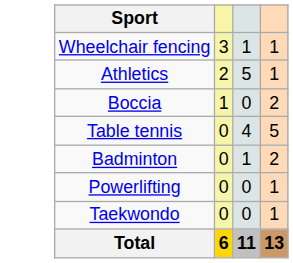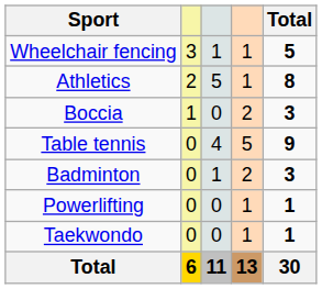 <table class=wikitable style=font-size:85%;float:right;text-align:center>
 <tr>
 <th>Sport</th>
 <td bgcolor=F7F6A8></td>
 <td bgcolor=DCE5E5></td>
 <td bgcolor=FFDAB9></td>
+<th>Total</th>
 </tr>
 <tr>
 <td><a href='#'>Wheelchair fencing</a></td>
 <td style="background:#F7F6A8;">3</td>
 <td style="background:#DCE5E5;">1</td>
 <td style="background:#FFDAB9;">1</td>
+<td><strong>5</strong></td>
 </tr>
 <tr>
 <td><a href='#'>Athletics</a></td>
 <td style="background:#F7F6A8;">2</td>
 <td style="background:#DCE5E5;">5</td>
 <td style="background:#FFDAB9;">1</td>
+<td><strong>8</strong></td>
 </tr>
 <tr>
 <td><a href='#'>Boccia</a></td>
 <td style="background:#F7F6A8;">1</td>
 <td style="background:#DCE5E5;">0</td>
 <td style="background:#FFDAB9;">2</td>
+<td><strong>3</strong></td>
 </tr>
 <tr>
 <td><a href='#'>Table tennis</a></td>
 <td style="background:#F7F6A8;">0</td>
 <td style="background:#DCE5E5;">4</td>
 <td style="background:#FFDAB9;">5</td>
+<td><strong>9</strong></td>
 </tr>
 <tr>
 <td><a href='#'>Badminton</a></td>
 <td style="background:#F7F6A8;">0</td>
 <td style="background:#DCE5E5;">1</td>
 <td style="background:#FFDAB9;">2</td>
+<td><strong>3</strong></td>
 </tr>
 <tr>
 <td><a href='#'>Powerlifting</a></td>
 <td style="background:#F7F6A8;">0</td>
 <td style="background:#DCE5E5;">0</td>
 <td style="background:#FFDAB9;">1</td>
+<td><strong>1</strong></td>
 </tr>
 <tr>
 <td><a href='#'>Taekwondo</a></td>
 <td style="background:#F7F6A8;">0</td>
 <td style="background:#DCE5E5;">0</td>
 <td style="background:#FFDAB9;">1</td>
+<td><strong>1</strong></td>
 </tr>
 <tr>
 <th>Total</th>
 <th style=background:gold>6</th>
 <th style=background:silver>11</th>
 <th style=background:#c96>13</th>
+<th>30</th>
 </tr>
 </table>
